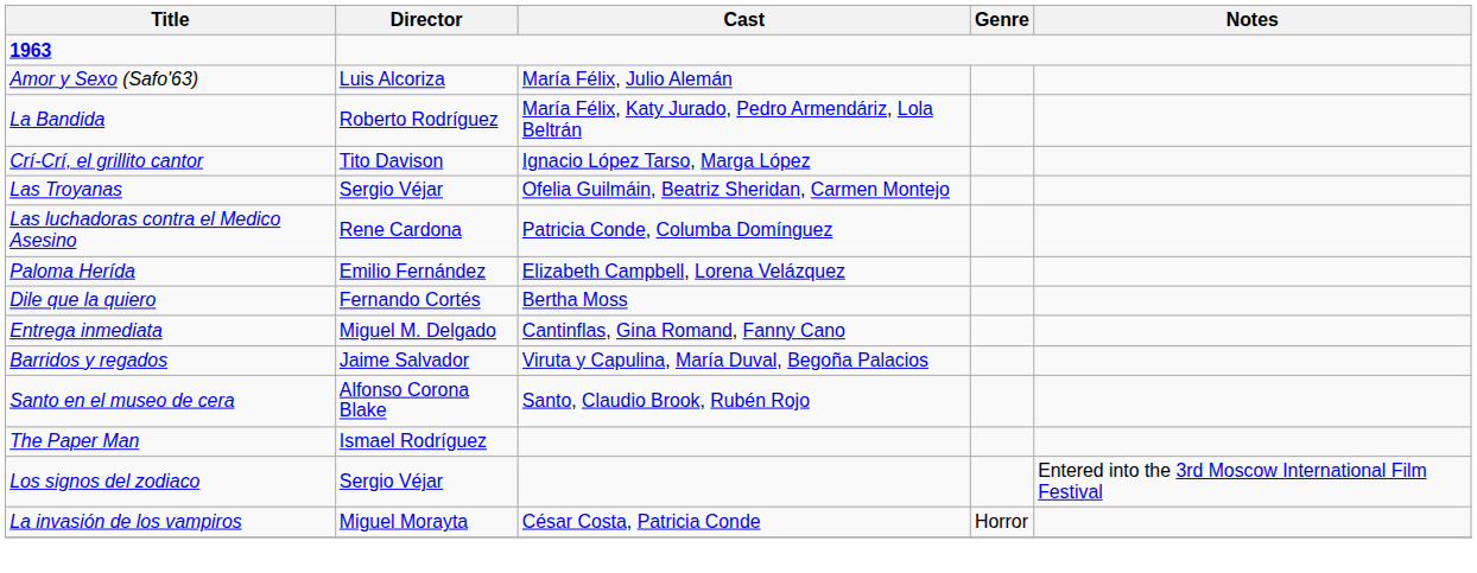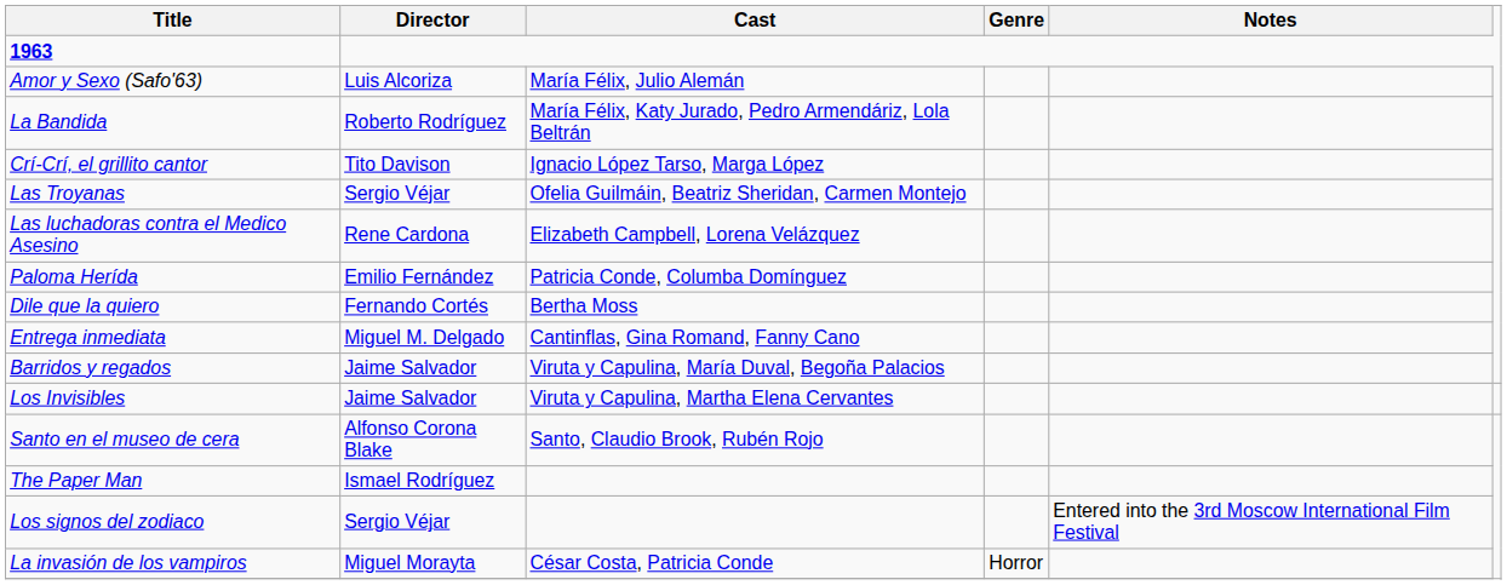 <table class="wikitable">
 <tr>
 <th>Title</th>
 <th>Director</th>
 <th>Cast</th>
 <th>Genre</th>
 <th>Notes</th>
 </tr>
 <tr>
 <td><strong><a href='#'>1963</a></strong></td>
 </tr>
 <tr>
 <td><em><a href='#'>Amor y Sexo</a> (Safo'63)</em></td>
 <td><a href='#'>Luis Alcoriza</a></td>
 <td><a href='#'>María Félix</a>, <a href='#'>Julio Alemán</a></td>
 <td></td>
 <td></td>
 </tr>
 <tr>
 <td><em><a href='#'>La Bandida</a></em></td>
 <td><a href='#'>Roberto Rodríguez</a></td>
 <td><a href='#'>María Félix</a>, <a href='#'>Katy Jurado</a>, <a href='#'>Pedro Armendáriz</a>, <a href='#'>Lola Beltrán</a></td>
 <td></td>
 <td></td>
 </tr>
 <tr>
 <td><em><a href='#'>Crí-Crí, el grillito cantor</a></em></td>
 <td><a href='#'>Tito Davison</a></td>
 <td><a href='#'>Ignacio López Tarso</a>, <a href='#'>Marga López</a></td>
 <td></td>
 <td></td>
 </tr>
 <tr>
 <td><em><a href='#'>Las Troyanas</a></em></td>
 <td><a href='#'>Sergio Véjar</a></td>
 <td><a href='#'>Ofelia Guilmáin</a>, <a href='#'>Beatriz Sheridan</a>, <a href='#'>Carmen Montejo</a></td>
 <td></td>
 <td></td>
 </tr>
 <tr>
 <td><em><a href='#'>Las luchadoras contra el Medico Asesino</a></em></td>
 <td><a href='#'>Rene Cardona</a></td>
-<td><a href='#'>Patricia Conde</a>, <a href='#'>Columba Domínguez</a></td>
+<td><a href='#'>Elizabeth Campbell</a>, <a href='#'>Lorena Velázquez</a></td>
 <td></td>
 <td></td>
 </tr>
 <tr>
 <td><em><a href='#'>Paloma Herída</a></em></td>
 <td><a href='#'>Emilio Fernández</a></td>
-<td><a href='#'>Elizabeth Campbell</a>, <a href='#'>Lorena Velázquez</a></td>
+<td><a href='#'>Patricia Conde</a>, <a href='#'>Columba Domínguez</a></td>
 <td></td>
 <td></td>
 </tr>
 <tr>
 <td><em><a href='#'>Dile que la quiero</a></em></td>
 <td><a href='#'>Fernando Cortés</a></td>
 <td><a href='#'>Bertha Moss</a></td>
 <td></td>
 <td></td>
 </tr>
 <tr>
 <td><em><a href='#'>Entrega inmediata</a></em></td>
 <td><a href='#'>Miguel M. Delgado</a></td>
 <td><a href='#'>Cantinflas</a>, <a href='#'>Gina Romand</a>, <a href='#'>Fanny Cano</a></td>
 <td></td>
 <td></td>
 </tr>
 <tr>
 <td><em><a href='#'>Barridos y regados</a></em></td>
 <td><a href='#'>Jaime Salvador</a></td>
 <td><a href='#'>Viruta y Capulina</a>, <a href='#'>María Duval</a>, <a href='#'>Begoña Palacios</a></td>
+<td></td>
+<td></td>
+</tr>
+<tr>
+<td><em><a href='#'>Los Invisibles</a></em></td>
+<td><a href='#'>Jaime Salvador</a></td>
+<td><a href='#'>Viruta y Capulina</a>, <a href='#'>Martha Elena Cervantes</a></td>
+<td></td>
 <td></td>
 <td></td>
 </tr>
 <tr>
 <td><em><a href='#'>Santo en el museo de cera</a></em></td>
 <td><a href='#'>Alfonso Corona Blake</a></td>
 <td><a href='#'>Santo</a>, <a href='#'>Claudio Brook</a>, <a href='#'>Rubén Rojo</a></td>
 <td></td>
 <td></td>
 </tr>
 <tr>
 <td><em><a href='#'>The Paper Man</a></em></td>
 <td><a href='#'>Ismael Rodríguez</a></td>
 <td></td>
 <td></td>
 <td></td>
 </tr>
 <tr>
 <td><em><a href='#'>Los signos del zodiaco</a></em></td>
 <td><a href='#'>Sergio Véjar</a></td>
 <td></td>
 <td></td>
 <td>Entered into the <a href='#'>3rd Moscow International Film Festival</a></td>
 </tr>
 <tr>
 <td><em><a href='#'>La invasión de los vampiros</a></em></td>
 <td><a href='#'>Miguel Morayta</a></td>
 <td><a href='#'>César Costa</a>, <a href='#'>Patricia Conde</a></td>
 <td>Horror</td>
 <td></td>
 </tr>
 <tr>
 </tr>
 </table>
